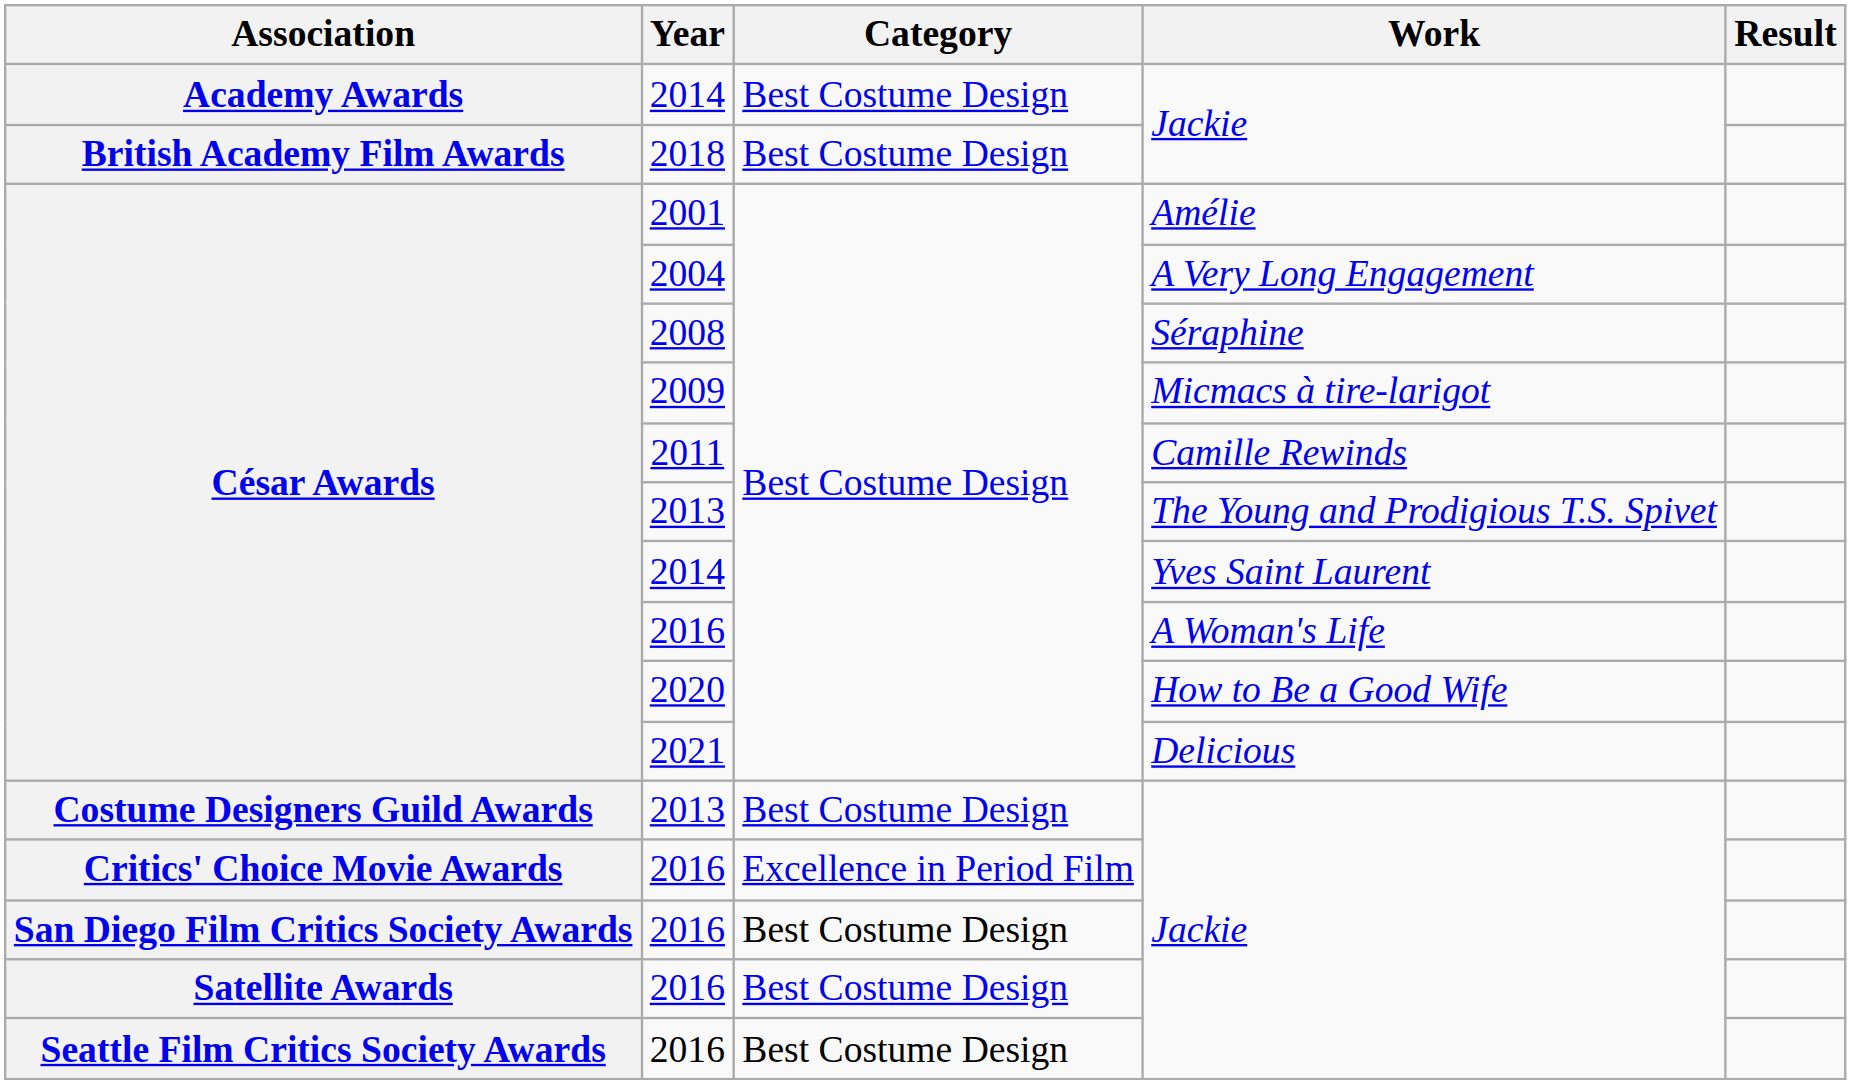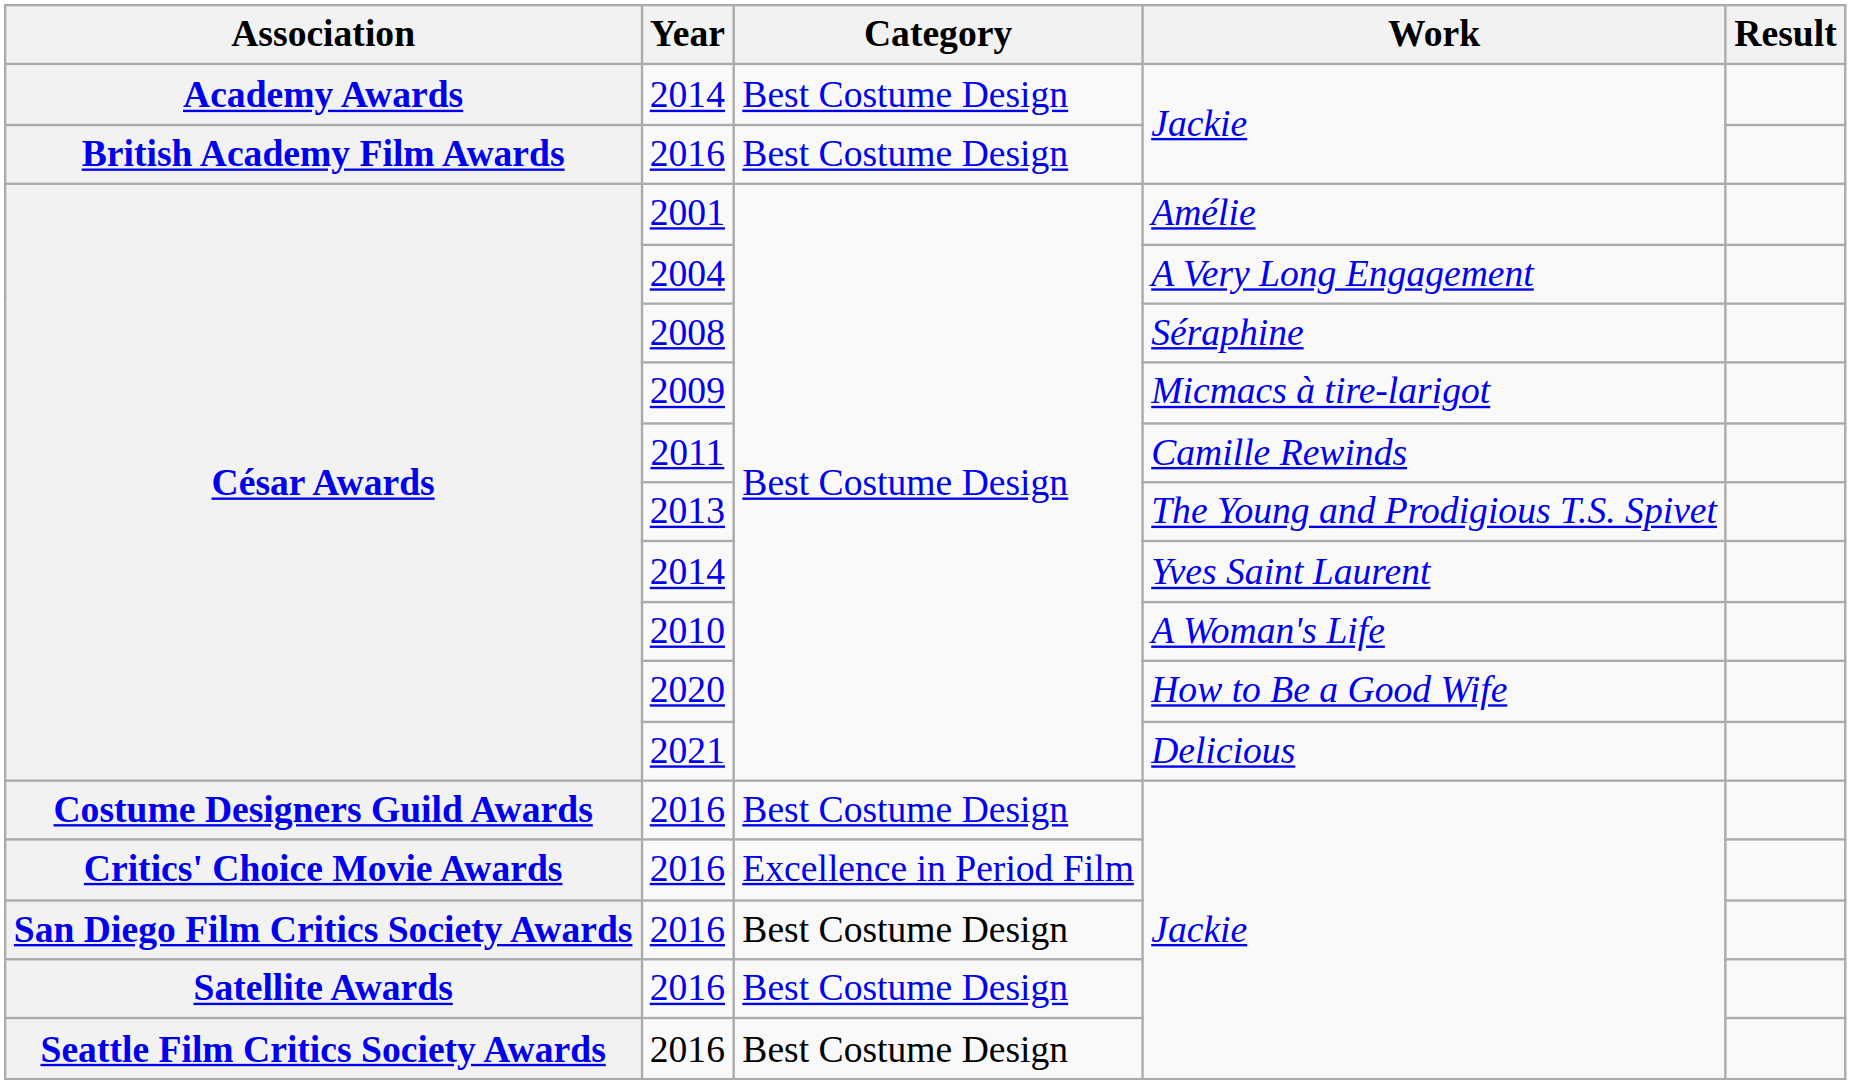 <table class="wikitable sortable">
 <tr>
 <th>Association</th>
 <th>Year</th>
 <th>Category</th>
 <th>Work</th>
 <th>Result</th>
 </tr>
 <tr>
 <th scope="row" style="text-align:center;"><a href='#'>Academy Awards</a></th>
 <td style="text-align:center;"><a href='#'>2014</a></td>
 <td><a href='#'>Best Costume Design</a></td>
 <td rowspan="2"><em><a href='#'>Jackie</a></em></td>
 <td></td>
 </tr>
 <tr>
 <th scope="row" style="text-align:center;"><a href='#'>British Academy Film Awards</a></th>
-<td style="text-align:center;"><a href='#'>2018</a></td>
+<td style="text-align:center;"><a href='#'>2016</a></td>
 <td><a href='#'>Best Costume Design</a></td>
 <td></td>
 </tr>
 <tr>
 <th rowspan="10" scope="row" style="text-align:center;"><a href='#'>César Awards</a></th>
 <td style="text-align:center;"><a href='#'>2001</a></td>
 <td rowspan="10"><a href='#'>Best Costume Design</a></td>
 <td><em><a href='#'>Amélie</a></em></td>
 <td></td>
 </tr>
 <tr>
 <td style="text-align:center;"><a href='#'>2004</a></td>
 <td><em><a href='#'>A Very Long Engagement</a></em></td>
 <td></td>
 </tr>
 <tr>
 <td style="text-align:center;"><a href='#'>2008</a></td>
 <td><em><a href='#'>Séraphine</a></em></td>
 <td></td>
 </tr>
 <tr>
 <td style="text-align:center;"><a href='#'>2009</a></td>
 <td><em><a href='#'>Micmacs à tire-larigot</a></em></td>
 <td></td>
 </tr>
 <tr>
 <td style="text-align:center;"><a href='#'>2011</a></td>
 <td><em><a href='#'>Camille Rewinds</a></em></td>
 <td></td>
 </tr>
 <tr>
 <td style="text-align:center;"><a href='#'>2013</a></td>
 <td><em><a href='#'>The Young and Prodigious T.S. Spivet</a></em></td>
 <td></td>
 </tr>
 <tr>
 <td style="text-align:center;"><a href='#'>2014</a></td>
 <td><em><a href='#'>Yves Saint Laurent</a></em></td>
 <td></td>
 </tr>
 <tr>
-<td style="text-align:center;"><a href='#'>2016</a></td>
+<td style="text-align:center;"><a href='#'>2010</a></td>
 <td><em><a href='#'>A Woman's Life</a></em></td>
 <td></td>
 </tr>
 <tr>
 <td style="text-align:center;"><a href='#'>2020</a></td>
 <td><em><a href='#'>How to Be a Good Wife</a></em></td>
 <td></td>
 </tr>
 <tr>
 <td style="text-align:center;"><a href='#'>2021</a></td>
 <td><em><a href='#'>Delicious</a></em></td>
 <td></td>
 </tr>
 <tr>
 <th scope="row" style="text-align:center;"><a href='#'>Costume Designers Guild Awards</a></th>
-<td style="text-align:center;"><a href='#'>2013</a></td>
+<td style="text-align:center;"><a href='#'>2016</a></td>
 <td><a href='#'>Best Costume Design</a></td>
 <td rowspan="5"><em><a href='#'>Jackie</a></em></td>
 <td></td>
 </tr>
 <tr>
 <th scope="row" style="text-align:center;"><a href='#'>Critics' Choice Movie Awards</a></th>
 <td style="text-align:center;"><a href='#'>2016</a></td>
 <td><a href='#'>Excellence in Period Film</a></td>
 <td></td>
 </tr>
 <tr>
 <th scope="row" style="text-align:center;"><a href='#'>San Diego Film Critics Society Awards</a></th>
 <td style="text-align:center;"><a href='#'>2016</a></td>
 <td>Best Costume Design</td>
 <td></td>
 </tr>
 <tr>
 <th scope="row" style="text-align:center;"><a href='#'>Satellite Awards</a></th>
 <td style="text-align:center;"><a href='#'>2016</a></td>
 <td><a href='#'>Best Costume Design</a></td>
 <td></td>
 </tr>
 <tr>
 <th scope="row" style="text-align:center;"><a href='#'>Seattle Film Critics Society Awards</a></th>
 <td style="text-align:center;">2016</td>
 <td>Best Costume Design</td>
 <td></td>
 </tr>
 </table>
